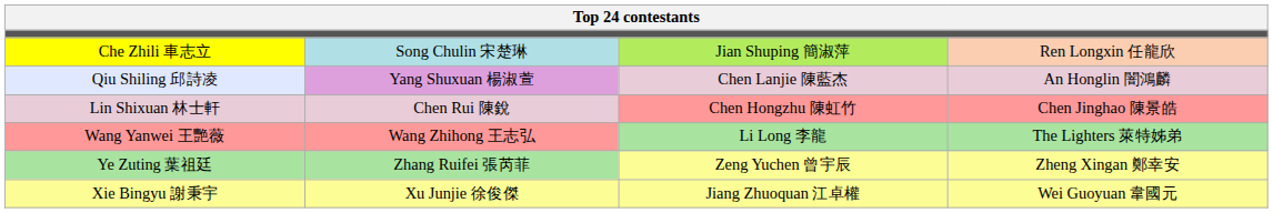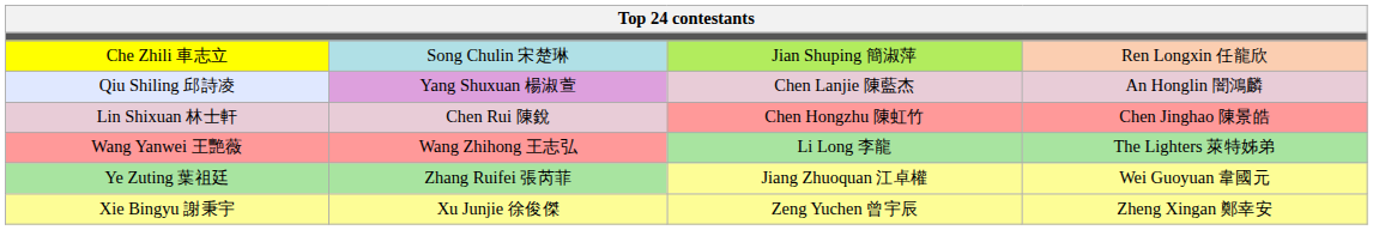 <table class="wikitable" style="text-align:center; width:100%;">
 <tr>
 <th scope="col" colspan="6">Top 24 contestants</th>
 </tr>
 <tr>
 <td colspan="6" style="background:#555;"></td>
 </tr>
 <tr>
 <td style="background:yellow;">Che Zhili 車志立</td>
 <td style="background:#B0E0E6;">Song Chulin 宋楚琳</td>
 <td style="background:#B2EC5D;">Jian Shuping 簡淑萍</td>
 <td style="background:#FBCEB1;">Ren Longxin 任龍欣</td>
 </tr>
 <tr>
 <td style="background:#e0e8ff;">Qiu Shiling 邱詩凌</td>
 <td style="background:#dda0dd;">Yang Shuxuan 楊淑萱</td>
 <td style="background:#e8ccd7;">Chen Lanjie 陳藍杰</td>
 <td style="background:#e8ccd7;">An Honglin 闇鴻麟</td>
 </tr>
 <tr>
 <td style="background:#e8ccd7;">Lin Shixuan 林士軒</td>
 <td style="background:#e8ccd7;">Chen Rui 陳銳</td>
 <td style="background:#FF9999;">Chen Hongzhu 陳虹竹</td>
 <td style="background:#FF9999;">Chen Jinghao 陳景皓</td>
 </tr>
 <tr>
 <td style="background:#FF9999;">Wang Yanwei 王艷薇</td>
 <td style="background:#FF9999;">Wang Zhihong 王志弘</td>
 <td style="background:#A8E4A0;">Li Long 李龍</td>
 <td style="background:#A8E4A0;">The Lighters 萊特姊弟</td>
 </tr>
 <tr>
 <td style="background:#A8E4A0;">Ye Zuting 葉祖廷</td>
 <td style="background:#A8E4A0;">Zhang Ruifei 張芮菲</td>
-<td style="background:#fdfd96;">Zeng Yuchen 曾宇辰</td>
-<td style="background:#fdfd96;">Zheng Xingan 鄭幸安</td>
+<td style="background:#fdfd96;">Jiang Zhuoquan 江卓權</td>
+<td style="background:#fdfd96;">Wei Guoyuan 韋國元</td>
 </tr>
 <tr>
 <td style="background:#fdfd96;">Xie Bingyu 謝秉宇</td>
 <td style="background:#fdfd96;">Xu Junjie 徐俊傑</td>
-<td style="background:#fdfd96;">Jiang Zhuoquan 江卓權</td>
-<td style="background:#fdfd96;">Wei Guoyuan 韋國元</td>
+<td style="background:#fdfd96;">Zeng Yuchen 曾宇辰</td>
+<td style="background:#fdfd96;">Zheng Xingan 鄭幸安</td>
 </tr>
 </table>
